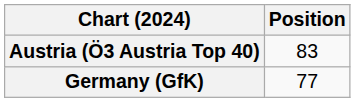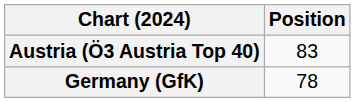 <table class="wikitable sortable plainrowheaders" style="text-align:center">
 <tr>
 <th>Chart (2024)</th>
 <th>Position</th>
 </tr>
 <tr>
 <th scope="row">Austria (Ö3 Austria Top 40)</th>
 <td>83</td>
 </tr>
 <tr>
 <th scope="row">Germany (GfK)</th>
-<td>77</td>
+<td>78</td>
 </tr>
 </table>
